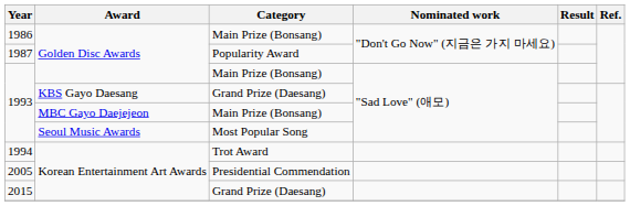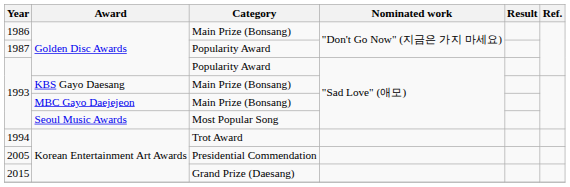 <table class="wikitable">
 <tr>
 <th>Year</th>
 <th>Award</th>
 <th>Category</th>
 <th>Nominated work</th>
 <th>Result</th>
 <th>Ref.</th>
 </tr>
 <tr>
 <td>1986</td>
 <td rowspan="3"><a href='#'>Golden Disc Awards</a></td>
 <td>Main Prize (Bonsang)</td>
 <td rowspan="2">"Don't Go Now" (지금은 가지 마세요)</td>
 <td></td>
 <td rowspan="3"></td>
 </tr>
 <tr>
 <td>1987</td>
 <td>Popularity Award</td>
 <td></td>
 </tr>
 <tr>
 <td rowspan="4">1993</td>
-<td>Main Prize (Bonsang)</td>
+<td>Popularity Award</td>
 <td rowspan="4">"Sad Love" (애모)</td>
 <td></td>
 </tr>
 <tr>
 <td><a href='#'>KBS</a> Gayo Daesang</td>
-<td>Grand Prize (Daesang)</td>
+<td>Main Prize (Bonsang)</td>
 <td></td>
 <td rowspan="3"></td>
 </tr>
 <tr>
 <td><a href='#'>MBC Gayo Daejejeon</a></td>
 <td>Main Prize (Bonsang)</td>
 <td></td>
 </tr>
 <tr>
 <td><a href='#'>Seoul Music Awards</a></td>
 <td>Most Popular Song</td>
 <td></td>
 </tr>
 <tr>
 <td>1994</td>
 <td rowspan="3">Korean Entertainment Art Awards</td>
 <td>Trot Award</td>
 <td></td>
 <td></td>
 <td></td>
 </tr>
 <tr>
 <td>2005</td>
 <td>Presidential Commendation</td>
 <td></td>
 <td></td>
 <td></td>
 </tr>
 <tr>
 <td>2015</td>
 <td>Grand Prize (Daesang)</td>
 <td></td>
 <td></td>
 <td></td>
 </tr>
 <tr>
 </tr>
 </table>
